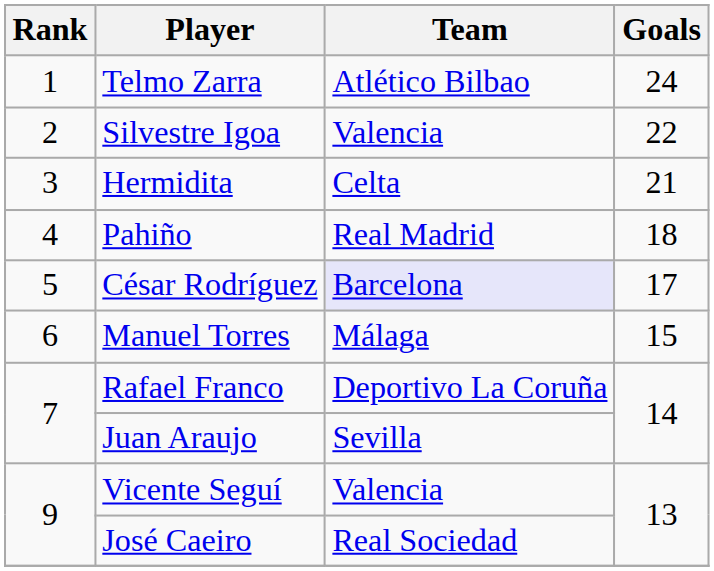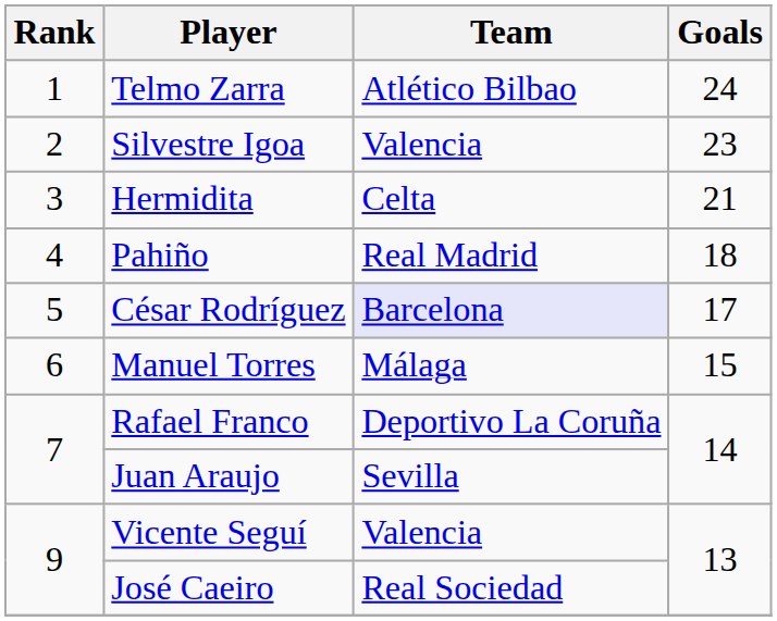 <table class="wikitable">
 <tr>
 <th>Rank</th>
 <th>Player</th>
 <th>Team</th>
 <th>Goals</th>
 </tr>
 <tr>
 <td align=center>1</td>
 <td> <a href='#'>Telmo Zarra</a></td>
 <td><a href='#'>Atlético Bilbao</a></td>
 <td align=center>24</td>
 </tr>
 <tr>
 <td align=center>2</td>
 <td> <a href='#'>Silvestre Igoa</a></td>
 <td><a href='#'>Valencia</a></td>
-<td align=center>22</td>
+<td align=center>23</td>
 </tr>
 <tr>
 <td align=center>3</td>
 <td> <a href='#'>Hermidita</a></td>
 <td><a href='#'>Celta</a></td>
 <td align=center>21</td>
 </tr>
 <tr>
 <td align=center>4</td>
 <td> <a href='#'>Pahiño</a></td>
 <td><a href='#'>Real Madrid</a></td>
 <td align=center>18</td>
 </tr>
 <tr>
 <td align=center>5</td>
 <td> <a href='#'>César Rodríguez</a></td>
 <td style="background: lavender;"><a href='#'>Barcelona</a></td>
 <td align=center>17</td>
 </tr>
 <tr>
 <td align=center>6</td>
 <td> <a href='#'>Manuel Torres</a></td>
 <td><a href='#'>Málaga</a></td>
 <td align=center>15</td>
 </tr>
 <tr>
 <td rowspan=2 align=center>7</td>
 <td> <a href='#'>Rafael Franco</a></td>
 <td><a href='#'>Deportivo La Coruña</a></td>
 <td rowspan=2 align=center>14</td>
 </tr>
 <tr>
 <td> <a href='#'>Juan Araujo</a></td>
 <td><a href='#'>Sevilla</a></td>
 </tr>
 <tr>
 <td rowspan=2 align=center>9</td>
 <td> <a href='#'>Vicente Seguí</a></td>
 <td><a href='#'>Valencia</a></td>
 <td rowspan=2 align=center>13</td>
 </tr>
 <tr>
 <td> <a href='#'>José Caeiro</a></td>
 <td><a href='#'>Real Sociedad</a></td>
 </tr>
 <tr>
 </tr>
 </table>
